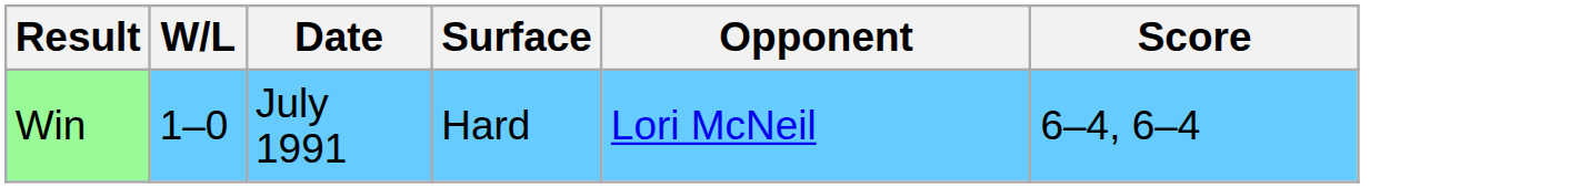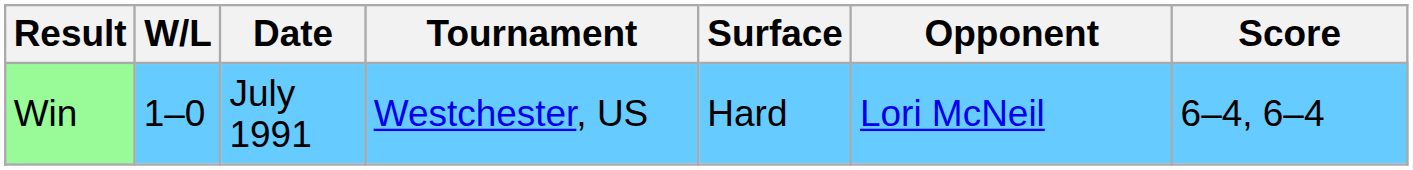 <table class="sortable wikitable">
 <tr>
 <th>Result</th>
 <th style="width:30px" class="unsortable">W/L</th>
 <th style="width:65px">Date</th>
+<th style="width:160px">Tournament</th>
 <th style="width:55px">Surface</th>
 <th style="width:160px">Opponent</th>
 <th style="width:120px" class="unsortable">Score</th>
 </tr>
 <tr bgcolor="#66CCFF">
 <td style="background:#98fb98;">Win</td>
 <td>1–0</td>
 <td>July 1991</td>
+<td><a href='#'>Westchester</a>, US</td>
 <td>Hard</td>
 <td> <a href='#'>Lori McNeil</a></td>
 <td>6–4, 6–4</td>
 </tr>
 </table>
